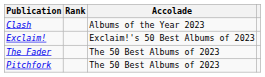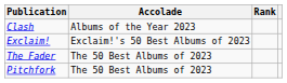 <table class="sortable wikitable">
 <tr>
 <th>Publication</th>
+<th>Accolade</th>
 <th>Rank</th>
-<th>Accolade</th>
 <th class="unsortable"></th>
 </tr>
 <tr>
 <td><em><a href='#'>Clash</a></em></td>
+<td>Albums of the Year 2023</td>
 <td></td>
-<td>Albums of the Year 2023</td>
 <td></td>
 </tr>
 <tr>
 <td><em><a href='#'>Exclaim!</a></em></td>
+<td>Exclaim!'s 50 Best Albums of 2023</td>
 <td></td>
-<td>Exclaim!'s 50 Best Albums of 2023</td>
 <td></td>
 </tr>
 <tr>
 <td><em><a href='#'>The Fader</a></em></td>
+<td>The 50 Best Albums of 2023</td>
 <td></td>
-<td>The 50 Best Albums of 2023</td>
 <td></td>
 </tr>
 <tr>
 <td><em><a href='#'>Pitchfork</a></em></td>
+<td>The 50 Best Albums of 2023</td>
 <td></td>
-<td>The 50 Best Albums of 2023</td>
 <td></td>
 </tr>
 </table>
